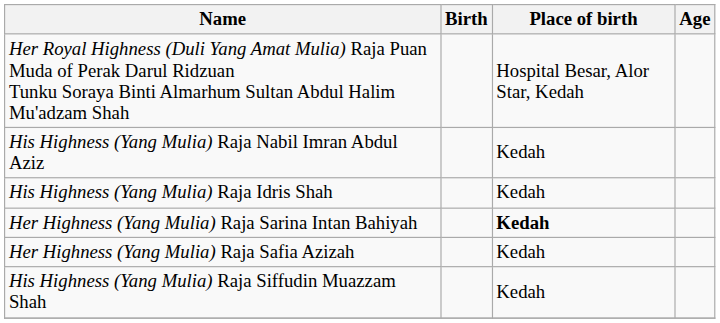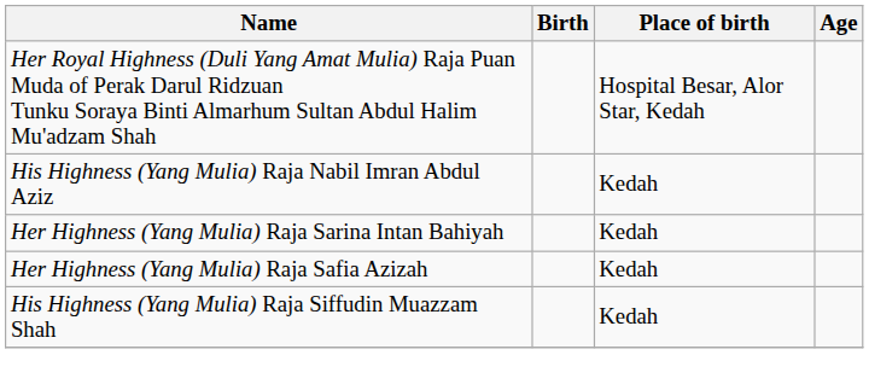 <table Class="wikitable">
 <tr>
 <th>Name</th>
 <th>Birth</th>
 <th>Place of birth</th>
 <th>Age</th>
 </tr>
 <tr>
 <td><em>Her Royal Highness (Duli Yang Amat Mulia)</em> Raja Puan Muda of Perak Darul Ridzuan <br> Tunku Soraya Binti Almarhum Sultan Abdul Halim Mu'adzam Shah</td>
 <td></td>
 <td>Hospital Besar, Alor Star, Kedah</td>
 <td></td>
 </tr>
 <tr>
 <td><em>His Highness (Yang Mulia)</em> Raja Nabil Imran Abdul Aziz</td>
 <td></td>
 <td>Kedah</td>
 <td></td>
 </tr>
 <tr>
-<td><em>His Highness (Yang Mulia)</em> Raja Idris Shah</td>
+<td><em>Her Highness (Yang Mulia)</em> Raja Sarina Intan Bahiyah</td>
 <td></td>
 <td>Kedah</td>
-<td></td>
-</tr>
-<tr>
-<td><em>Her Highness (Yang Mulia)</em> Raja Sarina Intan Bahiyah</td>
-<td></td>
-<td><strong>Kedah</strong></td>
 <td></td>
 </tr>
 <tr>
 <td><em>Her Highness (Yang Mulia)</em> Raja Safia Azizah</td>
 <td></td>
 <td>Kedah</td>
 <td></td>
 </tr>
 <tr>
 <td><em>His Highness (Yang Mulia)</em> Raja Siffudin Muazzam Shah</td>
 <td></td>
 <td>Kedah</td>
 <td></td>
 </tr>
 <tr>
 </tr>
 </table>
